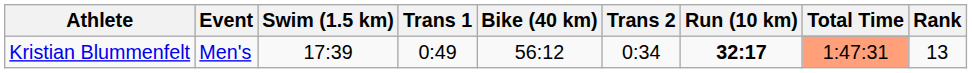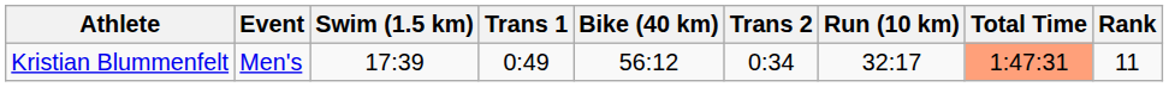 <table class="wikitable" style="font-size:90%">
 <tr>
 <th>Athlete</th>
 <th>Event</th>
 <th>Swim (1.5 km)</th>
 <th>Trans 1</th>
 <th>Bike (40 km)</th>
 <th>Trans 2</th>
 <th>Run (10 km)</th>
 <th>Total Time</th>
 <th>Rank</th>
 </tr>
 <tr align=center>
 <td align=left><a href='#'>Kristian Blummenfelt</a></td>
 <td align=left><a href='#'>Men's</a></td>
 <td>17:39</td>
 <td>0:49</td>
 <td>56:12</td>
 <td>0:34</td>
-<td><strong>32:17</strong></td>
+<td>32:17</td>
 <td style="background: lightsalmon;">1:47:31</td>
-<td>13</td>
+<td>11</td>
 </tr>
 </table>
